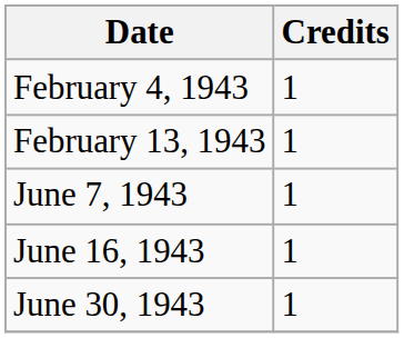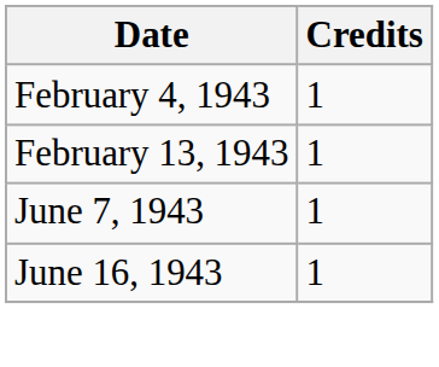 <table class="wikitable">
 <tr>
 <th>Date</th>
 <th>Credits</th>
 </tr>
 <tr>
 <td>February 4, 1943</td>
 <td>1</td>
 </tr>
 <tr>
 <td>February 13, 1943</td>
 <td>1</td>
 </tr>
 <tr>
 <td>June 7, 1943</td>
 <td>1</td>
 </tr>
 <tr>
 <td>June 16, 1943</td>
 <td>1</td>
 </tr>
 <tr>
-<td>June 30, 1943</td>
-<td>1</td>
-</tr>
-<tr>
 </tr>
 </table>
